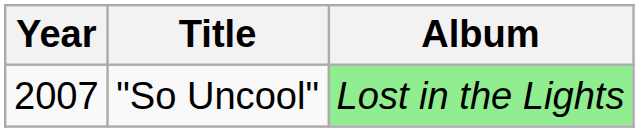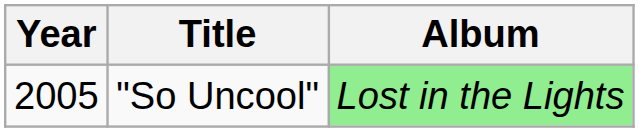 <table class="wikitable">
 <tr>
 <th>Year</th>
 <th>Title</th>
 <th>Album</th>
 </tr>
 <tr>
-<td style="text-align:center;">2007</td>
+<td style="text-align:center;">2005</td>
 <td>"So Uncool"</td>
 <td style="background: lightgreen;"><em>Lost in the Lights</em></td>
 </tr>
 </table>
